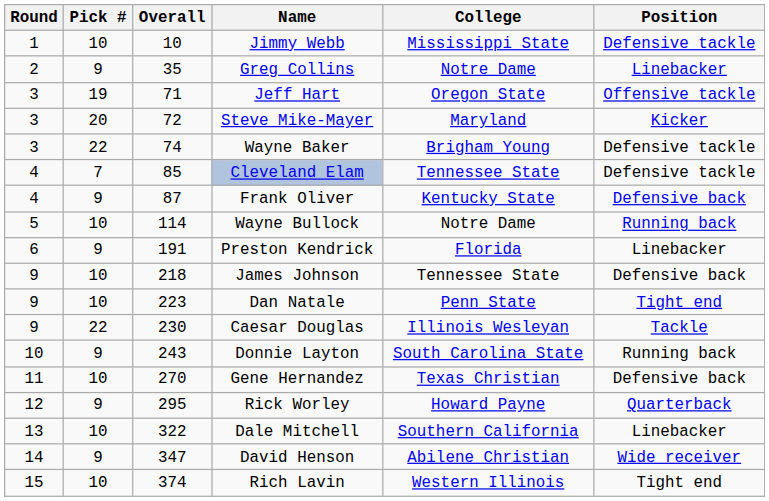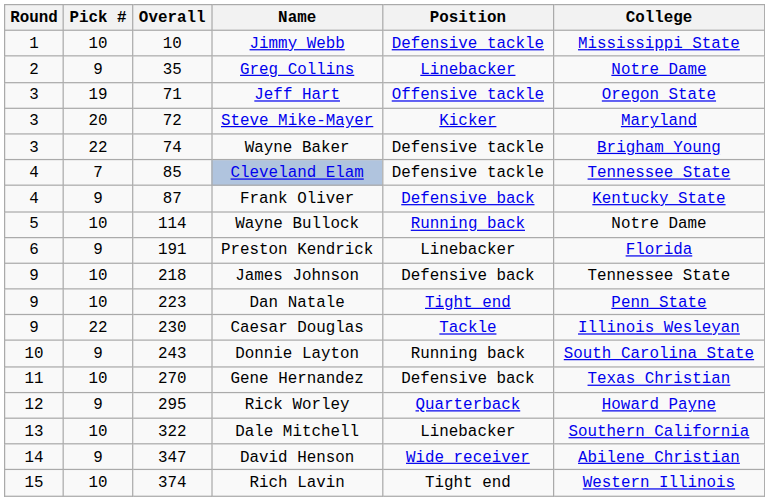 <table class="wikitable sortable sortable" style="width: 100%; text-align:center">
 <tr>
 <th>Round</th>
 <th>Pick #</th>
 <th>Overall</th>
 <th>Name</th>
+<th>Position</th>
 <th>College</th>
-<th>Position</th>
 </tr>
 <tr>
 <td>1</td>
 <td>10</td>
 <td>10</td>
 <td><a href='#'>Jimmy Webb</a></td>
+<td><a href='#'>Defensive tackle</a></td>
 <td><a href='#'>Mississippi State</a></td>
-<td><a href='#'>Defensive tackle</a></td>
 </tr>
 <tr>
 <td>2</td>
 <td>9</td>
 <td>35</td>
 <td><a href='#'>Greg Collins</a></td>
+<td><a href='#'>Linebacker</a></td>
 <td><a href='#'>Notre Dame</a></td>
-<td><a href='#'>Linebacker</a></td>
 </tr>
 <tr>
 <td>3</td>
 <td>19</td>
 <td>71</td>
 <td><a href='#'>Jeff Hart</a></td>
+<td><a href='#'>Offensive tackle</a></td>
 <td><a href='#'>Oregon State</a></td>
-<td><a href='#'>Offensive tackle</a></td>
 </tr>
 <tr>
 <td>3</td>
 <td>20</td>
 <td>72</td>
 <td><a href='#'>Steve Mike-Mayer</a></td>
+<td><a href='#'>Kicker</a></td>
 <td><a href='#'>Maryland</a></td>
-<td><a href='#'>Kicker</a></td>
 </tr>
 <tr>
 <td>3</td>
 <td>22</td>
 <td>74</td>
 <td>Wayne Baker</td>
+<td>Defensive tackle</td>
 <td><a href='#'>Brigham Young</a></td>
-<td>Defensive tackle</td>
 </tr>
 <tr>
 <td>4</td>
 <td>7</td>
 <td>85</td>
 <td bgcolor=lightsteelblue><a href='#'>Cleveland Elam</a></td>
+<td>Defensive tackle</td>
 <td><a href='#'>Tennessee State</a></td>
-<td>Defensive tackle</td>
 </tr>
 <tr>
 <td>4</td>
 <td>9</td>
 <td>87</td>
 <td>Frank Oliver</td>
+<td><a href='#'>Defensive back</a></td>
 <td><a href='#'>Kentucky State</a></td>
-<td><a href='#'>Defensive back</a></td>
 </tr>
 <tr>
 <td>5</td>
 <td>10</td>
 <td>114</td>
 <td>Wayne Bullock</td>
+<td><a href='#'>Running back</a></td>
 <td>Notre Dame</td>
-<td><a href='#'>Running back</a></td>
 </tr>
 <tr>
 <td>6</td>
 <td>9</td>
 <td>191</td>
 <td>Preston Kendrick</td>
+<td>Linebacker</td>
 <td><a href='#'>Florida</a></td>
-<td>Linebacker</td>
 </tr>
 <tr>
 <td>9</td>
 <td>10</td>
 <td>218</td>
 <td>James Johnson</td>
+<td>Defensive back</td>
 <td>Tennessee State</td>
-<td>Defensive back</td>
 </tr>
 <tr>
 <td>9</td>
 <td>10</td>
 <td>223</td>
 <td>Dan Natale</td>
+<td><a href='#'>Tight end</a></td>
 <td><a href='#'>Penn State</a></td>
-<td><a href='#'>Tight end</a></td>
 </tr>
 <tr>
 <td>9</td>
 <td>22</td>
 <td>230</td>
 <td>Caesar Douglas</td>
+<td><a href='#'>Tackle</a></td>
 <td><a href='#'>Illinois Wesleyan</a></td>
-<td><a href='#'>Tackle</a></td>
 </tr>
 <tr>
 <td>10</td>
 <td>9</td>
 <td>243</td>
 <td>Donnie Layton</td>
+<td>Running back</td>
 <td><a href='#'>South Carolina State</a></td>
-<td>Running back</td>
 </tr>
 <tr>
 <td>11</td>
 <td>10</td>
 <td>270</td>
 <td>Gene Hernandez</td>
+<td>Defensive back</td>
 <td><a href='#'>Texas Christian</a></td>
-<td>Defensive back</td>
 </tr>
 <tr>
 <td>12</td>
 <td>9</td>
 <td>295</td>
 <td>Rick Worley</td>
+<td><a href='#'>Quarterback</a></td>
 <td><a href='#'>Howard Payne</a></td>
-<td><a href='#'>Quarterback</a></td>
 </tr>
 <tr>
 <td>13</td>
 <td>10</td>
 <td>322</td>
 <td>Dale Mitchell</td>
+<td>Linebacker</td>
 <td><a href='#'>Southern California</a></td>
-<td>Linebacker</td>
 </tr>
 <tr>
 <td>14</td>
 <td>9</td>
 <td>347</td>
 <td>David Henson</td>
+<td><a href='#'>Wide receiver</a></td>
 <td><a href='#'>Abilene Christian</a></td>
-<td><a href='#'>Wide receiver</a></td>
 </tr>
 <tr>
 <td>15</td>
 <td>10</td>
 <td>374</td>
 <td>Rich Lavin</td>
+<td>Tight end</td>
 <td><a href='#'>Western Illinois</a></td>
-<td>Tight end</td>
 </tr>
 </table>
